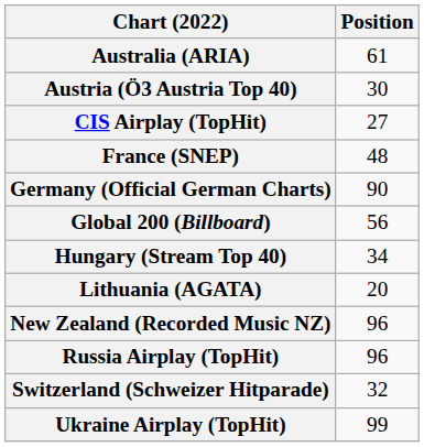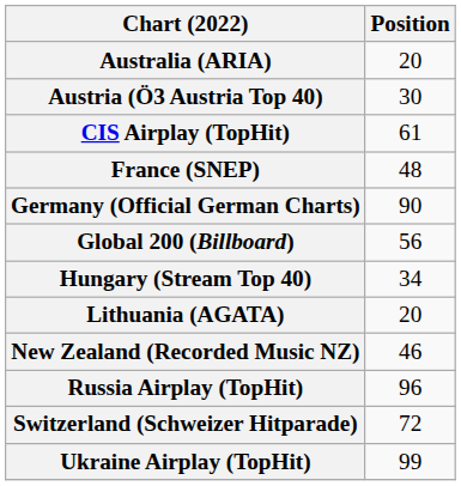 <table class="wikitable sortable plainrowheaders" style="text-align:center">
 <tr>
 <th scope="col">Chart (2022)</th>
 <th scope="col">Position</th>
 </tr>
 <tr>
 <th scope="row">Australia (ARIA)</th>
-<td>61</td>
+<td>20</td>
 </tr>
 <tr>
 <th scope="row">Austria (Ö3 Austria Top 40)</th>
 <td>30</td>
 </tr>
 <tr>
 <th scope="row"><a href='#'>CIS</a> Airplay (TopHit)</th>
-<td>27</td>
+<td>61</td>
 </tr>
 <tr>
 <th scope="row">France (SNEP)</th>
 <td>48</td>
 </tr>
 <tr>
 <th scope="row">Germany (Official German Charts)</th>
 <td>90</td>
 </tr>
 <tr>
 <th scope="row">Global 200 (<em>Billboard</em>)</th>
 <td>56</td>
 </tr>
 <tr>
 <th scope="row">Hungary (Stream Top 40)</th>
 <td>34</td>
 </tr>
 <tr>
 <th scope="row">Lithuania (AGATA)</th>
 <td>20</td>
 </tr>
 <tr>
 <th scope="row">New Zealand (Recorded Music NZ)</th>
-<td>96</td>
+<td>46</td>
 </tr>
 <tr>
 <th scope="row">Russia Airplay (TopHit)</th>
 <td>96</td>
 </tr>
 <tr>
 <th scope="row">Switzerland (Schweizer Hitparade)</th>
-<td>32</td>
+<td>72</td>
 </tr>
 <tr>
 <th scope="row">Ukraine Airplay (TopHit)</th>
 <td>99</td>
 </tr>
 <tr>
 </tr>
 </table>
